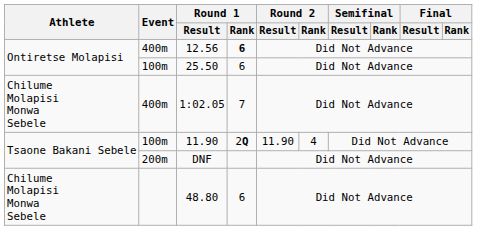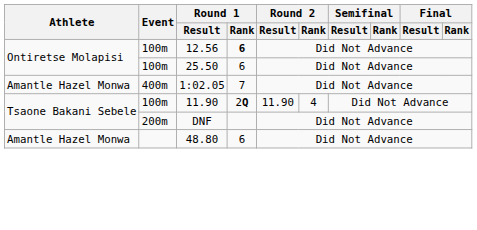 <table class="wikitable" style="font-size:90%">
 <tr>
 <th rowspan="2">Athlete</th>
 <th rowspan="2">Event</th>
 <th colspan="2">Round 1</th>
 <th colspan="2">Round 2</th>
 <th colspan="2">Semifinal</th>
 <th colspan="2">Final</th>
 </tr>
 <tr style="font-size:95%">
 <th>Result</th>
 <th>Rank</th>
 <th>Result</th>
 <th>Rank</th>
 <th>Result</th>
 <th>Rank</th>
 <th>Result</th>
 <th>Rank</th>
 </tr>
 <tr align=center>
 <td align=left rowspan=2>Ontiretse Molapisi</td>
-<td align=left>400m</td>
+<td align=left>100m</td>
 <td>12.56</td>
 <td><strong>6</strong></td>
 <td colspan=6>Did Not Advance</td>
 </tr>
 <tr align=center>
 <td align=left>100m</td>
 <td>25.50</td>
 <td>6</td>
 <td colspan=6>Did Not Advance</td>
 </tr>
 <tr align=center>
-<td align=left>Chilume<br>Molapisi<br>Monwa<br>Sebele</td>
+<td align=left>Amantle Hazel Monwa</td>
 <td align=left>400m</td>
 <td>1:02.05</td>
 <td>7</td>
 <td colspan=6>Did Not Advance</td>
 </tr>
 <tr align=center>
 <td align=left rowspan=2>Tsaone Bakani Sebele</td>
 <td align=left>100m</td>
 <td>11.90</td>
 <td>2<strong>Q</strong></td>
 <td>11.90</td>
 <td>4</td>
 <td colspan=4>Did Not Advance</td>
 </tr>
 <tr align=center>
 <td align=left>200m</td>
 <td>DNF</td>
 <td></td>
 <td colspan=6>Did Not Advance</td>
 </tr>
 <tr align=center>
-<td align=left>Chilume<br>Molapisi<br>Monwa<br>Sebele</td>
+<td align=left>Amantle Hazel Monwa</td>
 <td align=left></td>
 <td>48.80</td>
 <td>6</td>
 <td colspan=6>Did Not Advance</td>
 </tr>
 </table>
